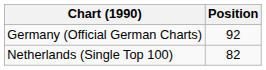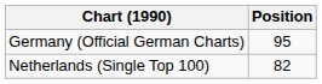 <table class="wikitable sortable">
 <tr>
 <th>Chart (1990)</th>
 <th>Position</th>
 </tr>
 <tr>
 <td>Germany (Official German Charts)</td>
-<td align="center">92</td>
+<td align="center">95</td>
 </tr>
 <tr>
 <td>Netherlands (Single Top 100)</td>
 <td align="center">82</td>
 </tr>
 </table>
